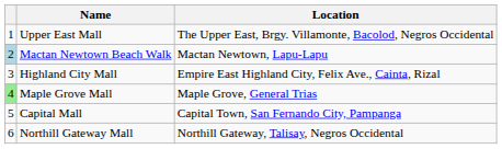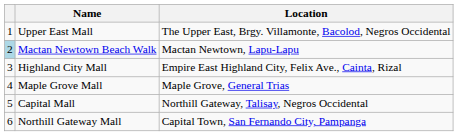 <table class="wikitable">
 <tr>
 <th></th>
 <th>Name</th>
 <th>Location</th>
 </tr>
 <tr>
 <td>1</td>
 <td>Upper East Mall</td>
 <td>The Upper East, Brgy. Villamonte, <a href='#'>Bacolod</a>, Negros Occidental</td>
 </tr>
 <tr>
 <td style="background: lightblue;">2</td>
 <td><a href='#'>Mactan Newtown Beach Walk</a></td>
 <td>Mactan Newtown, <a href='#'>Lapu-Lapu</a></td>
 </tr>
 <tr>
 <td>3</td>
 <td>Highland City Mall</td>
 <td>Empire East Highland City, Felix Ave., <a href='#'>Cainta</a>, Rizal</td>
 </tr>
 <tr>
-<td style="background: lightgreen;">4</td>
+<td>4</td>
 <td>Maple Grove Mall</td>
 <td>Maple Grove, <a href='#'>General Trias</a></td>
 </tr>
 <tr>
 <td>5</td>
 <td>Capital Mall</td>
-<td>Capital Town, <a href='#'>San Fernando City, Pampanga</a></td>
+<td>Northill Gateway, <a href='#'>Talisay</a>, Negros Occidental</td>
 </tr>
 <tr>
 <td>6</td>
 <td>Northill Gateway Mall</td>
-<td>Northill Gateway, <a href='#'>Talisay</a>, Negros Occidental</td>
+<td>Capital Town, <a href='#'>San Fernando City, Pampanga</a></td>
 </tr>
 </table>
